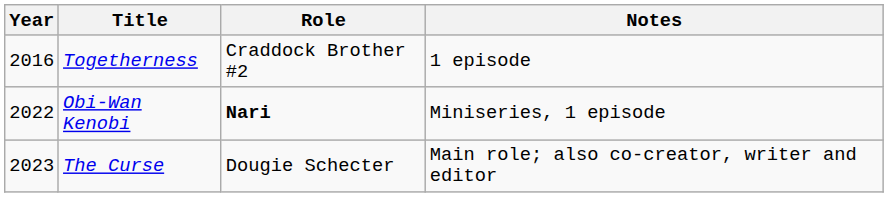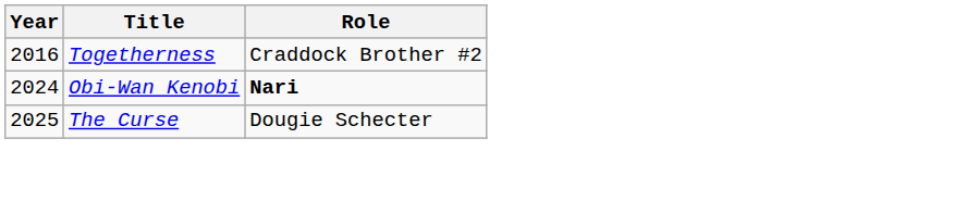 <table class="wikitable">
 <tr>
 <th>Year</th>
 <th>Title</th>
 <th>Role</th>
-<th>Notes</th>
 </tr>
 <tr>
 <td>2016</td>
 <td><em><a href='#'>Togetherness</a></em></td>
 <td>Craddock Brother #2</td>
-<td>1 episode</td>
 </tr>
 <tr>
-<td>2022</td>
+<td>2024</td>
 <td><em><a href='#'>Obi-Wan Kenobi</a></em></td>
 <td><strong>Nari</strong></td>
-<td>Miniseries, 1 episode</td>
 </tr>
 <tr>
-<td>2023</td>
+<td>2025</td>
 <td><em><a href='#'>The Curse</a></em></td>
 <td>Dougie Schecter</td>
-<td>Main role; also co-creator, writer and editor</td>
 </tr>
 </table>
